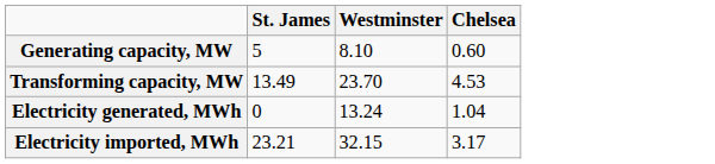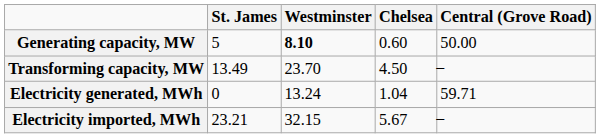 <table class="wikitable">
 <tr>
 <td></td>
 <th>St. James</th>
 <th>Westminster</th>
 <th>Chelsea</th>
+<th>Central (Grove Road)</th>
 </tr>
 <tr>
 <th>Generating capacity, MW</th>
 <td>5</td>
-<td>8.10</td>
+<td><strong>8.10</strong></td>
 <td>0.60</td>
+<td>50.00</td>
 </tr>
 <tr>
 <th>Transforming capacity, MW</th>
 <td>13.49</td>
 <td>23.70</td>
-<td>4.53</td>
+<td>4.50</td>
+<td>̶</td>
 </tr>
 <tr>
 <th>Electricity generated, MWh</th>
 <td>0</td>
 <td>13.24</td>
 <td>1.04</td>
+<td>59.71</td>
 </tr>
 <tr>
 <th>Electricity imported, MWh</th>
 <td>23.21</td>
 <td>32.15</td>
-<td>3.17</td>
+<td>5.67</td>
+<td>̶</td>
 </tr>
 </table>
